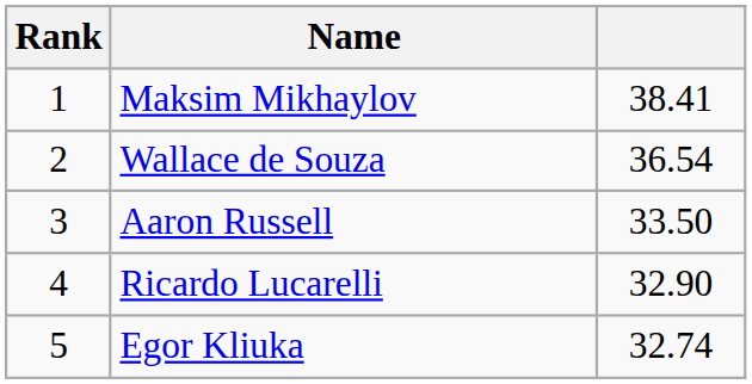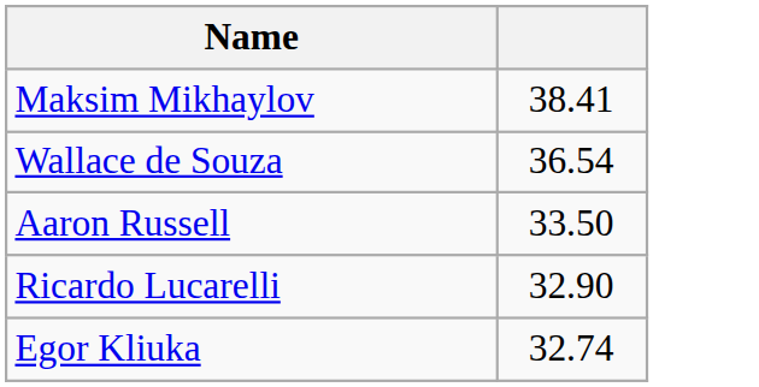 <table class="wikitable" style="text-align:center; font-size:90%">
 <tr>
-<th width=30>Rank</th>
 <th width=180>Name</th>
 <th width=50></th>
 </tr>
 <tr>
-<td>1</td>
 <td style="text-align:left"> <a href='#'>Maksim Mikhaylov</a></td>
 <td>38.41</td>
 </tr>
 <tr>
-<td>2</td>
 <td style="text-align:left"> <a href='#'>Wallace de Souza</a></td>
 <td>36.54</td>
 </tr>
 <tr>
-<td>3</td>
 <td style="text-align:left"> <a href='#'>Aaron Russell</a></td>
 <td>33.50</td>
 </tr>
 <tr>
-<td>4</td>
 <td style="text-align:left"> <a href='#'>Ricardo Lucarelli</a></td>
 <td>32.90</td>
 </tr>
 <tr>
-<td>5</td>
 <td style="text-align:left"> <a href='#'>Egor Kliuka</a></td>
 <td>32.74</td>
 </tr>
 </table>
